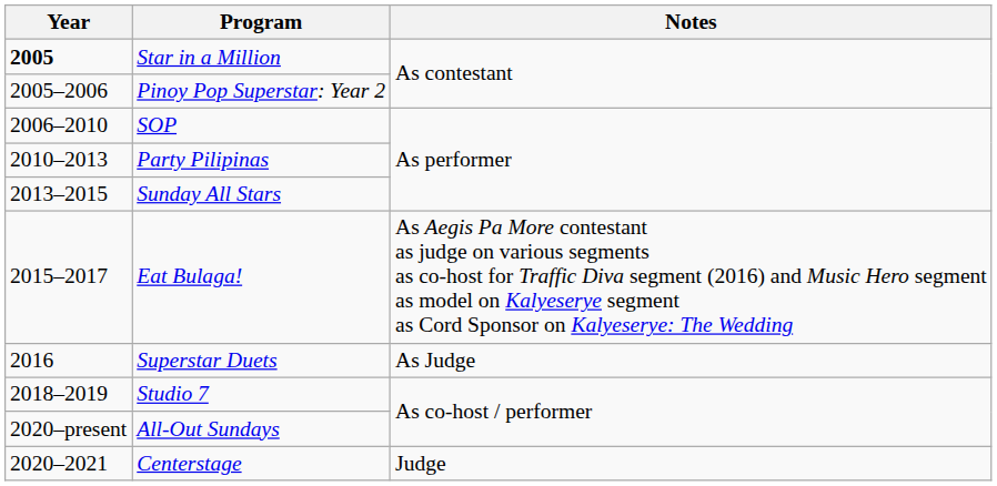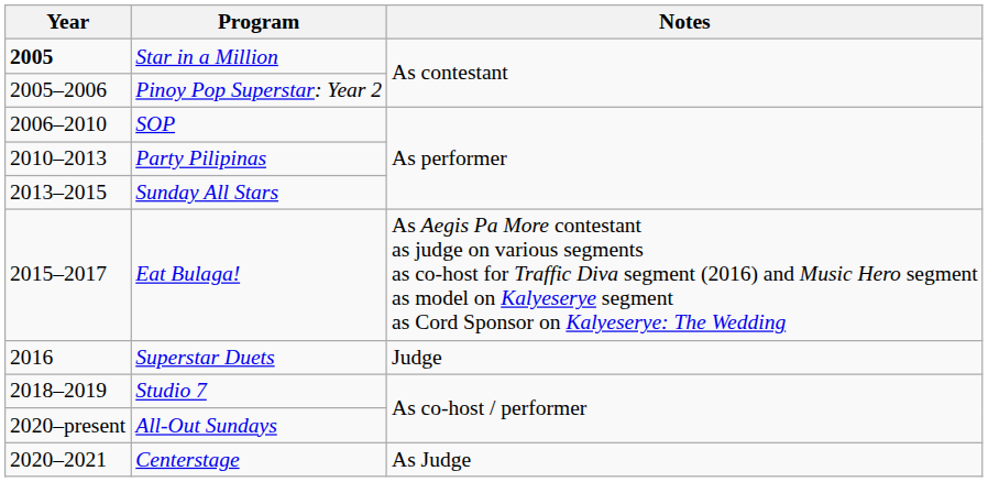 <table class="wikitable sortable">
 <tr>
 <th>Year</th>
 <th>Program</th>
 <th>Notes</th>
 </tr>
 <tr>
 <td><strong>2005</strong></td>
 <td><em><a href='#'>Star in a Million</a></em></td>
 <td rowspan="2">As contestant</td>
 </tr>
 <tr>
 <td>2005–2006</td>
 <td><em><a href='#'>Pinoy Pop Superstar</a>: Year 2</em></td>
 </tr>
 <tr>
 <td>2006–2010</td>
 <td><em><a href='#'>SOP</a></em></td>
 <td rowspan="3">As performer</td>
 </tr>
 <tr>
 <td>2010–2013</td>
 <td><em><a href='#'>Party Pilipinas</a></em></td>
 </tr>
 <tr>
 <td>2013–2015</td>
 <td><em><a href='#'>Sunday All Stars</a></em></td>
 </tr>
 <tr>
 <td>2015–2017</td>
 <td><em><a href='#'>Eat Bulaga!</a></em></td>
 <td>As <em>Aegis Pa More</em> contestant  <br> as judge on various segments  <br> as co-host for <em>Traffic Diva</em> segment (2016) and <em>Music Hero</em> segment  <br> as model on <em><a href='#'>Kalyeserye</a></em> segment  <br> as Cord Sponsor on <em><a href='#'>Kalyeserye: The Wedding</a></em> </td>
 </tr>
 <tr>
 <td>2016</td>
 <td><em><a href='#'>Superstar Duets</a></em></td>
-<td>As Judge</td>
+<td>Judge</td>
 </tr>
 <tr>
 <td>2018–2019</td>
 <td><em><a href='#'>Studio 7</a></em></td>
 <td rowspan="2">As co-host / performer</td>
 </tr>
 <tr>
 <td>2020–present</td>
 <td><em><a href='#'>All-Out Sundays</a></em></td>
 </tr>
 <tr>
 <td>2020–2021</td>
 <td><em><a href='#'>Centerstage</a></em></td>
-<td>Judge</td>
+<td>As Judge</td>
 </tr>
 </table>
